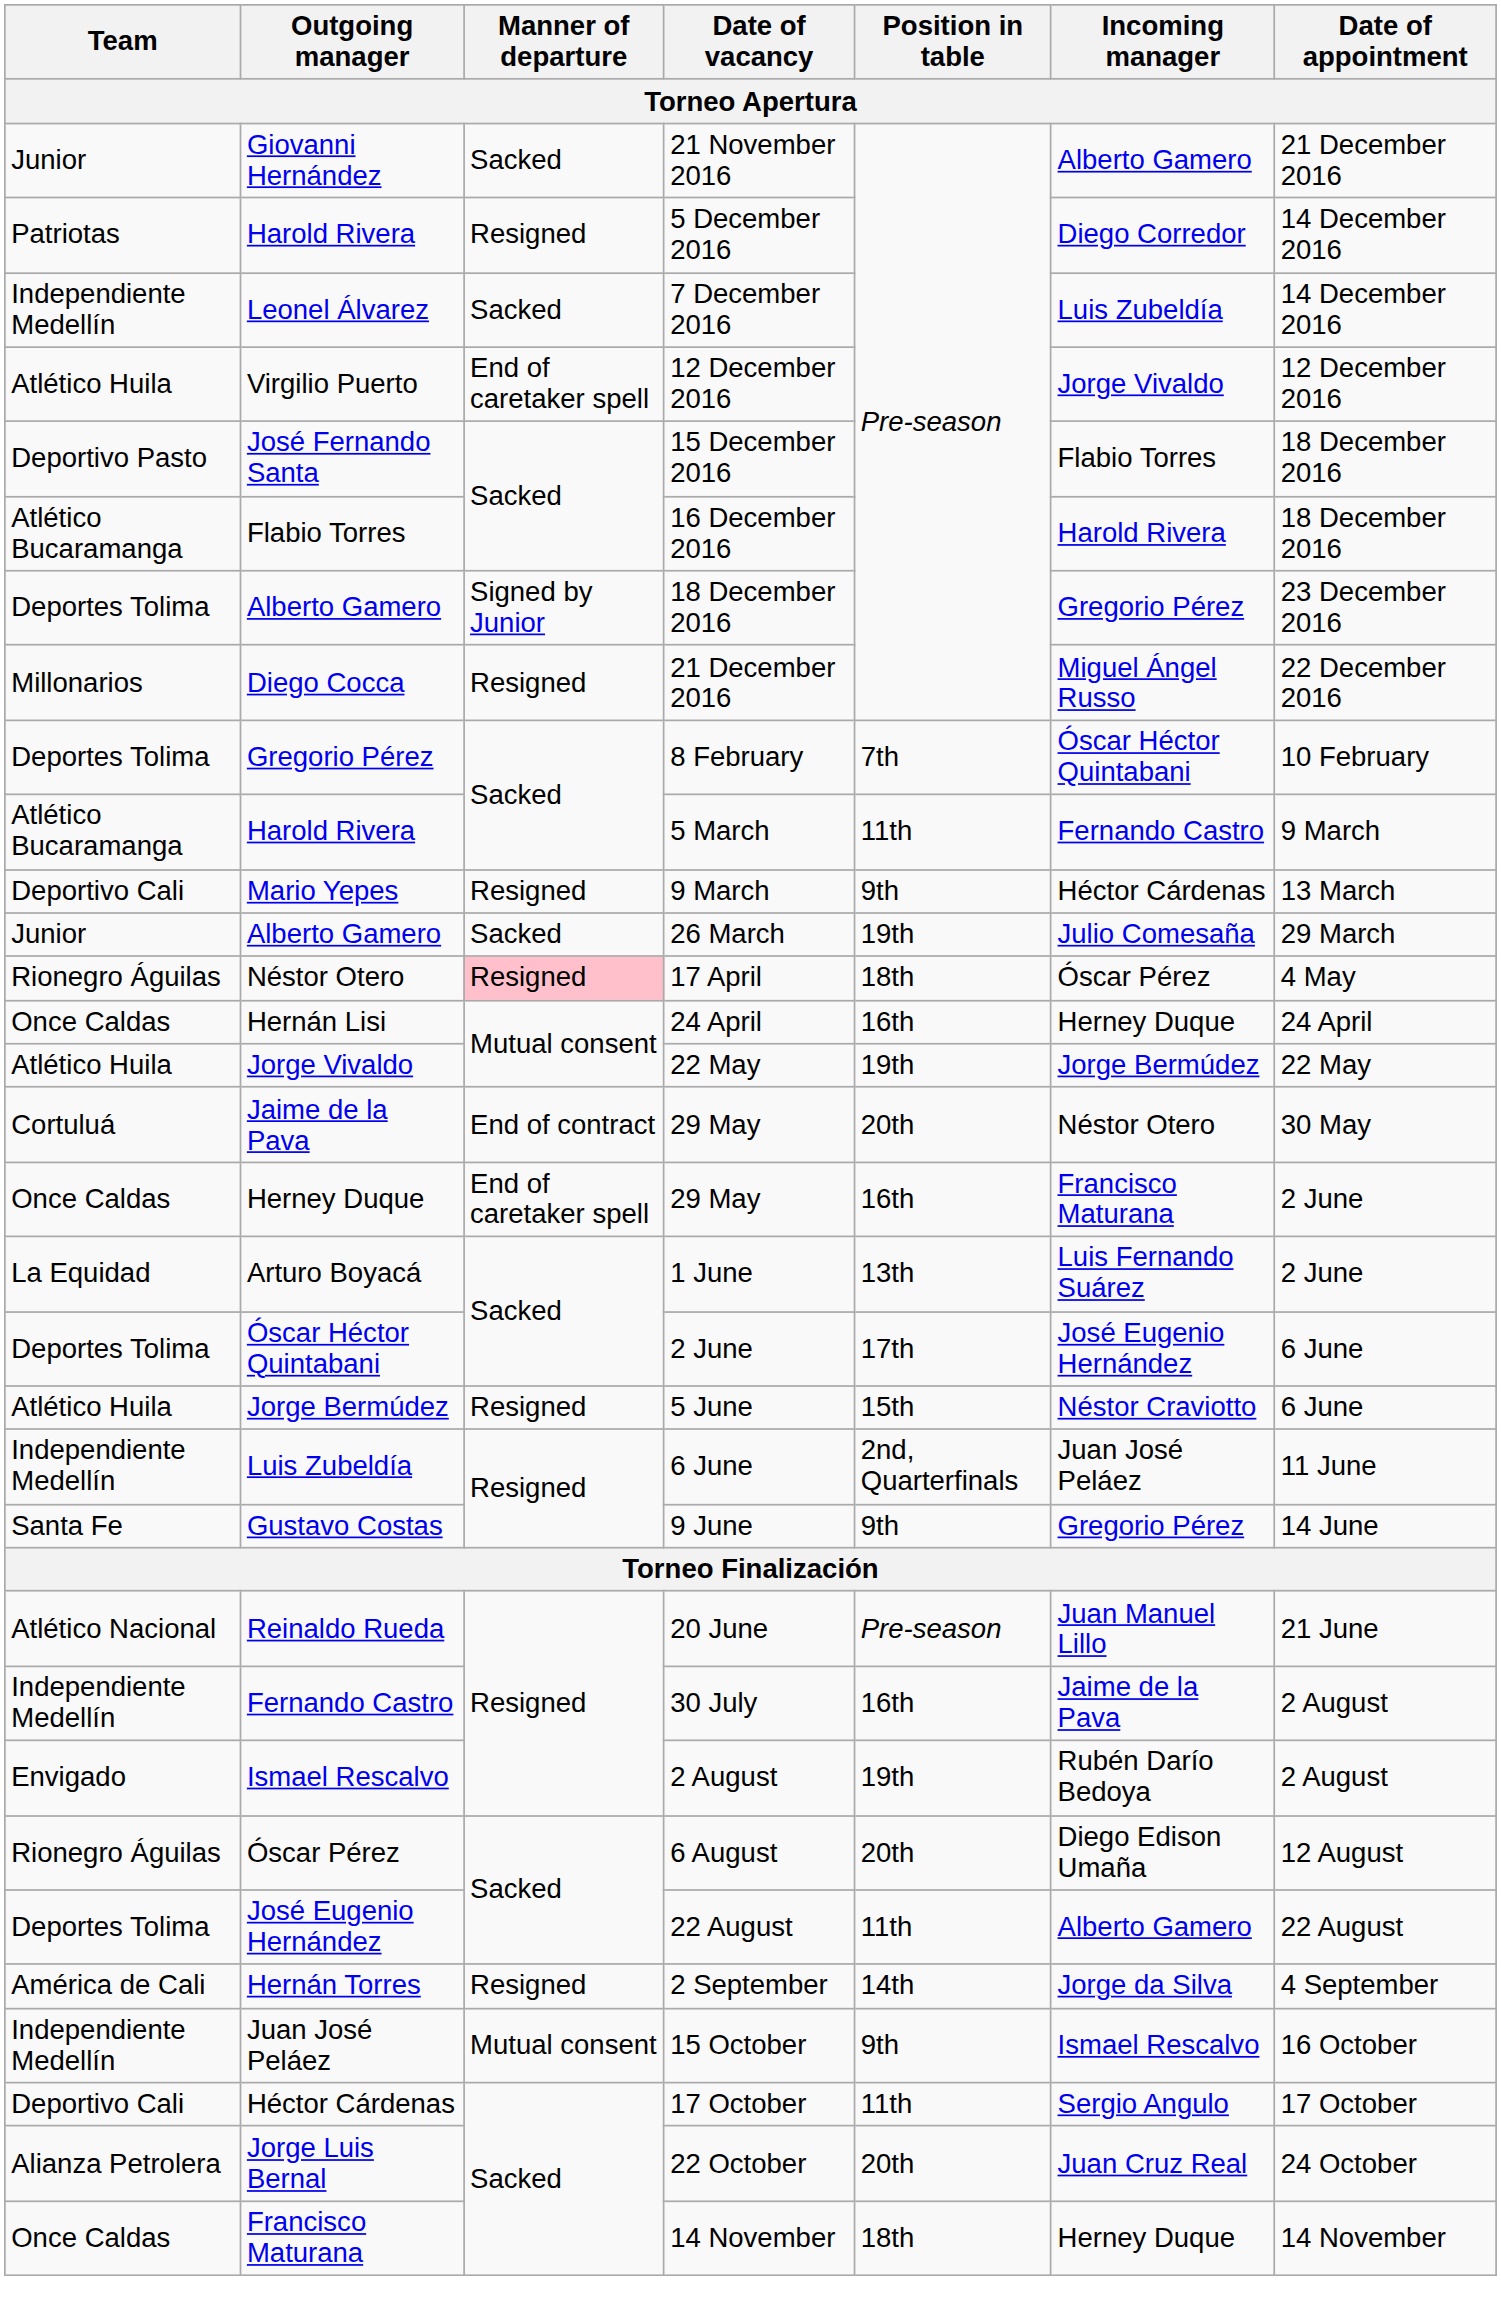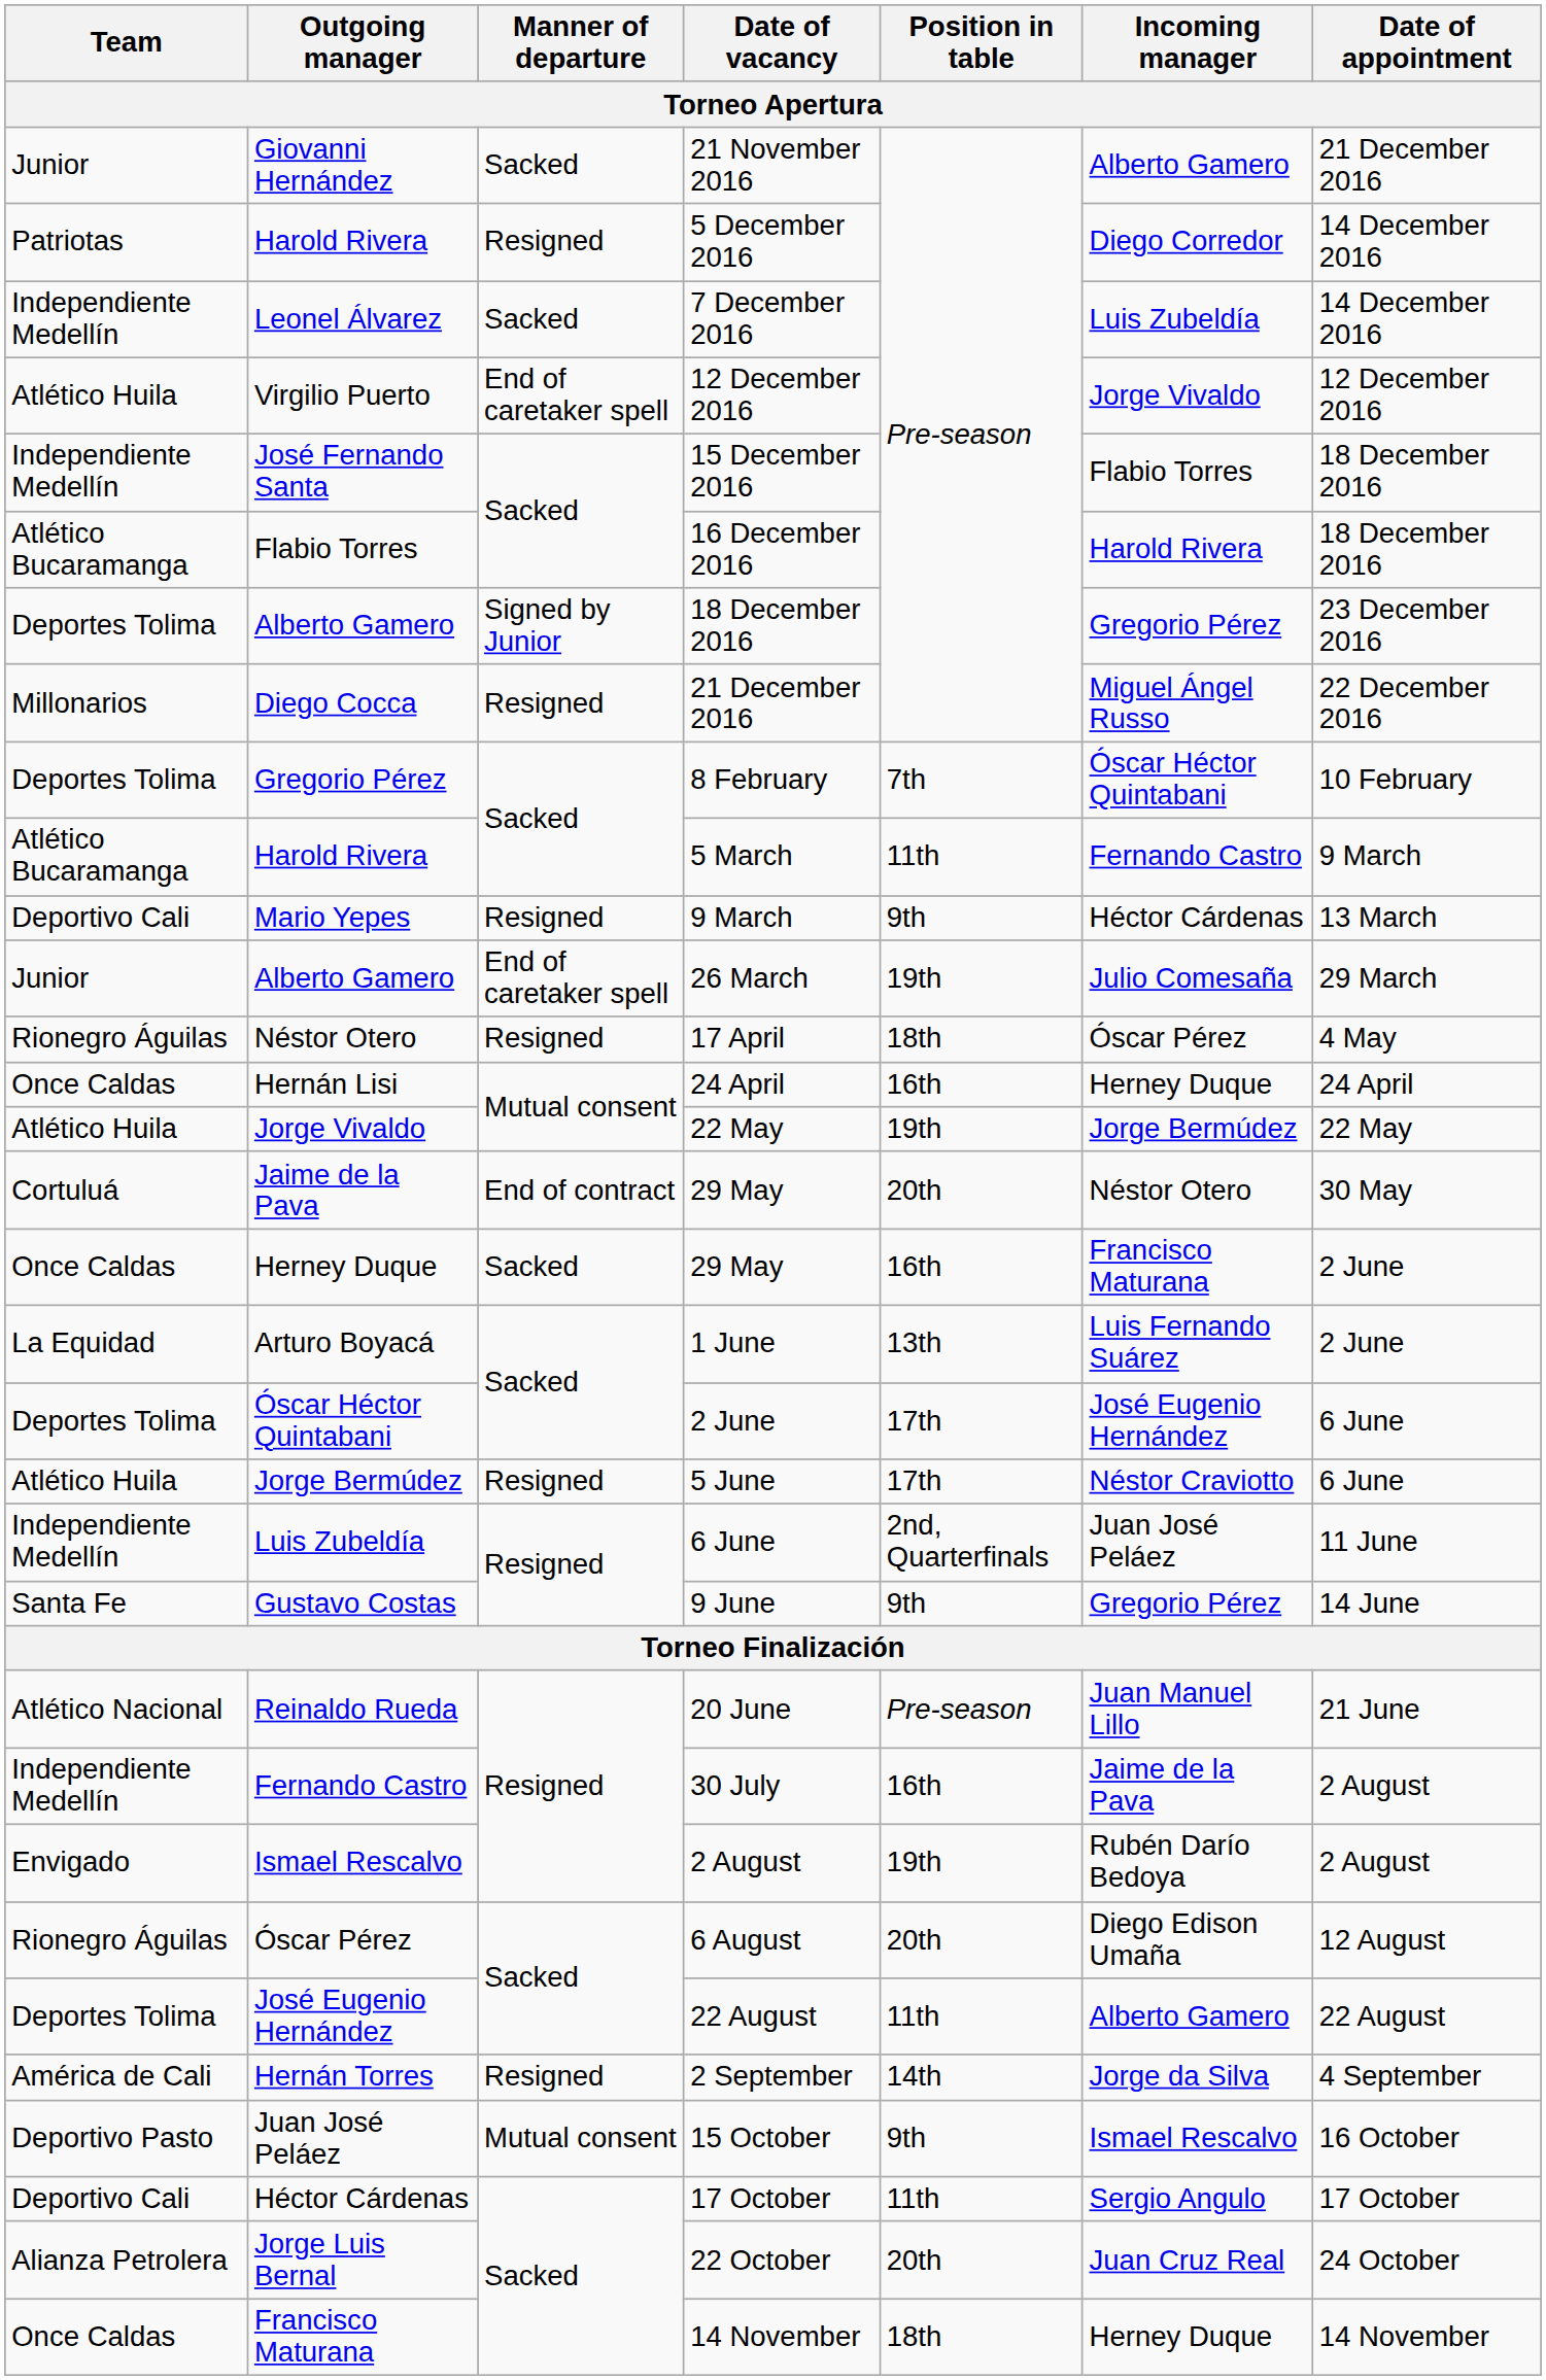 <table class="wikitable sortable">
 <tr>
 <th>Team</th>
 <th>Outgoing manager</th>
 <th>Manner of departure</th>
 <th>Date of vacancy</th>
 <th>Position in table</th>
 <th>Incoming manager</th>
 <th>Date of appointment</th>
 </tr>
 <tr>
 <th colspan=7>Torneo Apertura</th>
 </tr>
 <tr>
 <td>Junior</td>
 <td> <a href='#'>Giovanni Hernández</a></td>
 <td>Sacked</td>
 <td>21 November 2016</td>
 <td rowspan=8><em>Pre-season</em></td>
 <td> <a href='#'>Alberto Gamero</a></td>
 <td>21 December 2016</td>
 </tr>
 <tr>
 <td>Patriotas</td>
 <td> <a href='#'>Harold Rivera</a></td>
 <td>Resigned</td>
 <td>5 December 2016</td>
 <td> <a href='#'>Diego Corredor</a></td>
 <td>14 December 2016</td>
 </tr>
 <tr>
 <td>Independiente Medellín</td>
 <td> <a href='#'>Leonel Álvarez</a></td>
 <td>Sacked</td>
 <td>7 December 2016</td>
 <td> <a href='#'>Luis Zubeldía</a></td>
 <td>14 December 2016</td>
 </tr>
 <tr>
 <td>Atlético Huila</td>
 <td> Virgilio Puerto</td>
 <td>End of caretaker spell</td>
 <td>12 December 2016</td>
 <td> <a href='#'>Jorge Vivaldo</a></td>
 <td>12 December 2016</td>
 </tr>
 <tr>
-<td>Deportivo Pasto</td>
+<td>Independiente Medellín</td>
 <td> <a href='#'>José Fernando Santa</a></td>
 <td rowspan=2>Sacked</td>
 <td>15 December 2016</td>
 <td> Flabio Torres</td>
 <td>18 December 2016</td>
 </tr>
 <tr>
 <td>Atlético Bucaramanga</td>
 <td> Flabio Torres</td>
 <td>16 December 2016</td>
 <td> <a href='#'>Harold Rivera</a></td>
 <td>18 December 2016</td>
 </tr>
 <tr>
 <td>Deportes Tolima</td>
 <td> <a href='#'>Alberto Gamero</a></td>
 <td>Signed by <a href='#'>Junior</a></td>
 <td>18 December 2016</td>
 <td> <a href='#'>Gregorio Pérez</a></td>
 <td>23 December 2016</td>
 </tr>
 <tr>
 <td>Millonarios</td>
 <td> <a href='#'>Diego Cocca</a></td>
 <td>Resigned</td>
 <td>21 December 2016</td>
 <td> <a href='#'>Miguel Ángel Russo</a></td>
 <td>22 December 2016</td>
 </tr>
 <tr>
 <td>Deportes Tolima</td>
 <td> <a href='#'>Gregorio Pérez</a></td>
 <td rowspan=2>Sacked</td>
 <td>8 February</td>
 <td>7th</td>
 <td> <a href='#'>Óscar Héctor Quintabani</a></td>
 <td>10 February</td>
 </tr>
 <tr>
 <td>Atlético Bucaramanga</td>
 <td> <a href='#'>Harold Rivera</a></td>
 <td>5 March</td>
 <td>11th</td>
 <td> <a href='#'>Fernando Castro</a></td>
 <td>9 March</td>
 </tr>
 <tr>
 <td>Deportivo Cali</td>
 <td> <a href='#'>Mario Yepes</a></td>
 <td>Resigned</td>
 <td>9 March</td>
 <td>9th</td>
 <td> Héctor Cárdenas</td>
 <td>13 March</td>
 </tr>
 <tr>
 <td>Junior</td>
 <td> <a href='#'>Alberto Gamero</a></td>
-<td>Sacked</td>
+<td>End of caretaker spell</td>
 <td>26 March</td>
 <td>19th</td>
 <td> <a href='#'>Julio Comesaña</a></td>
 <td>29 March</td>
 </tr>
 <tr>
 <td>Rionegro Águilas</td>
 <td> Néstor Otero</td>
-<td style="background: pink;">Resigned</td>
+<td>Resigned</td>
 <td>17 April</td>
 <td>18th</td>
 <td> Óscar Pérez</td>
 <td>4 May</td>
 </tr>
 <tr>
 <td>Once Caldas</td>
 <td> Hernán Lisi</td>
 <td rowspan=2>Mutual consent</td>
 <td>24 April</td>
 <td>16th</td>
 <td> Herney Duque</td>
 <td>24 April</td>
 </tr>
 <tr>
 <td>Atlético Huila</td>
 <td> <a href='#'>Jorge Vivaldo</a></td>
 <td>22 May</td>
 <td>19th</td>
 <td> <a href='#'>Jorge Bermúdez</a></td>
 <td>22 May</td>
 </tr>
 <tr>
 <td>Cortuluá</td>
 <td> <a href='#'>Jaime de la Pava</a></td>
 <td>End of contract</td>
 <td>29 May</td>
 <td>20th</td>
 <td> Néstor Otero</td>
 <td>30 May</td>
 </tr>
 <tr>
 <td>Once Caldas</td>
 <td> Herney Duque</td>
-<td>End of caretaker spell</td>
+<td>Sacked</td>
 <td>29 May</td>
 <td>16th</td>
 <td> <a href='#'>Francisco Maturana</a></td>
 <td>2 June</td>
 </tr>
 <tr>
 <td>La Equidad</td>
 <td> Arturo Boyacá</td>
 <td rowspan=2>Sacked</td>
 <td>1 June</td>
 <td>13th</td>
 <td> <a href='#'>Luis Fernando Suárez</a></td>
 <td>2 June</td>
 </tr>
 <tr>
 <td>Deportes Tolima</td>
 <td> <a href='#'>Óscar Héctor Quintabani</a></td>
 <td>2 June</td>
 <td>17th</td>
 <td> <a href='#'>José Eugenio Hernández</a></td>
 <td>6 June</td>
 </tr>
 <tr>
 <td>Atlético Huila</td>
 <td> <a href='#'>Jorge Bermúdez</a></td>
 <td>Resigned</td>
 <td>5 June</td>
-<td>15th</td>
+<td>17th</td>
 <td> <a href='#'>Néstor Craviotto</a></td>
 <td>6 June</td>
 </tr>
 <tr>
 <td>Independiente Medellín</td>
 <td> <a href='#'>Luis Zubeldía</a></td>
 <td rowspan=2>Resigned</td>
 <td>6 June</td>
 <td>2nd, Quarterfinals</td>
 <td> Juan José Peláez</td>
 <td>11 June</td>
 </tr>
 <tr>
 <td>Santa Fe</td>
 <td> <a href='#'>Gustavo Costas</a></td>
 <td>9 June</td>
 <td>9th</td>
 <td> <a href='#'>Gregorio Pérez</a></td>
 <td>14 June</td>
 </tr>
 <tr>
 <th colspan=7>Torneo Finalización</th>
 </tr>
 <tr>
 <td>Atlético Nacional</td>
 <td> <a href='#'>Reinaldo Rueda</a></td>
 <td rowspan=3>Resigned</td>
 <td>20 June</td>
 <td><em>Pre-season</em></td>
 <td> <a href='#'>Juan Manuel Lillo</a></td>
 <td>21 June</td>
 </tr>
 <tr>
 <td>Independiente Medellín</td>
 <td> <a href='#'>Fernando Castro</a></td>
 <td>30 July</td>
 <td>16th</td>
 <td> <a href='#'>Jaime de la Pava</a></td>
 <td>2 August</td>
 </tr>
 <tr>
 <td>Envigado</td>
 <td> <a href='#'>Ismael Rescalvo</a></td>
 <td>2 August</td>
 <td>19th</td>
 <td> Rubén Darío Bedoya</td>
 <td>2 August</td>
 </tr>
 <tr>
 <td>Rionegro Águilas</td>
 <td> Óscar Pérez</td>
 <td rowspan=2>Sacked</td>
 <td>6 August</td>
 <td>20th</td>
 <td> Diego Edison Umaña</td>
 <td>12 August</td>
 </tr>
 <tr>
 <td>Deportes Tolima</td>
 <td> <a href='#'>José Eugenio Hernández</a></td>
 <td>22 August</td>
 <td>11th</td>
 <td> <a href='#'>Alberto Gamero</a></td>
 <td>22 August</td>
 </tr>
 <tr>
 <td>América de Cali</td>
 <td> <a href='#'>Hernán Torres</a></td>
 <td>Resigned</td>
 <td>2 September</td>
 <td>14th</td>
 <td> <a href='#'>Jorge da Silva</a></td>
 <td>4 September</td>
 </tr>
 <tr>
-<td>Independiente Medellín</td>
+<td>Deportivo Pasto</td>
 <td> Juan José Peláez</td>
 <td>Mutual consent</td>
 <td>15 October</td>
 <td>9th</td>
 <td> <a href='#'>Ismael Rescalvo</a></td>
 <td>16 October</td>
 </tr>
 <tr>
 <td>Deportivo Cali</td>
 <td> Héctor Cárdenas</td>
 <td rowspan=3>Sacked</td>
 <td>17 October</td>
 <td>11th</td>
 <td> <a href='#'>Sergio Angulo</a></td>
 <td>17 October</td>
 </tr>
 <tr>
 <td>Alianza Petrolera</td>
 <td> <a href='#'>Jorge Luis Bernal</a></td>
 <td>22 October</td>
 <td>20th</td>
 <td> <a href='#'>Juan Cruz Real</a></td>
 <td>24 October</td>
 </tr>
 <tr>
 <td>Once Caldas</td>
 <td> <a href='#'>Francisco Maturana</a></td>
 <td>14 November</td>
 <td>18th</td>
 <td> Herney Duque</td>
 <td>14 November</td>
 </tr>
 </table>
